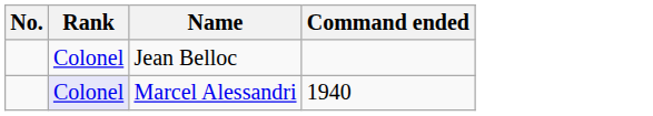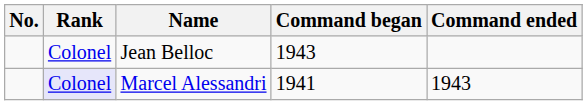 <table class="wikitable sortable">
 <tr>
 <th>No.</th>
 <th>Rank</th>
 <th>Name</th>
+<th>Command began</th>
 <th>Command ended</th>
 </tr>
 <tr>
 <td></td>
 <td><a href='#'>Colonel</a></td>
 <td>Jean Belloc</td>
+<td>1943</td>
 <td></td>
 </tr>
 <tr>
 <td></td>
 <td style="background: lavender;"><a href='#'>Colonel</a></td>
 <td><a href='#'>Marcel Alessandri</a></td>
-<td>1940</td>
+<td>1941</td>
+<td>1943</td>
 </tr>
 </table>
